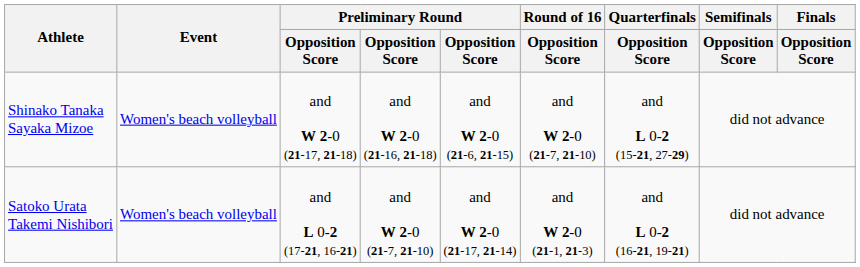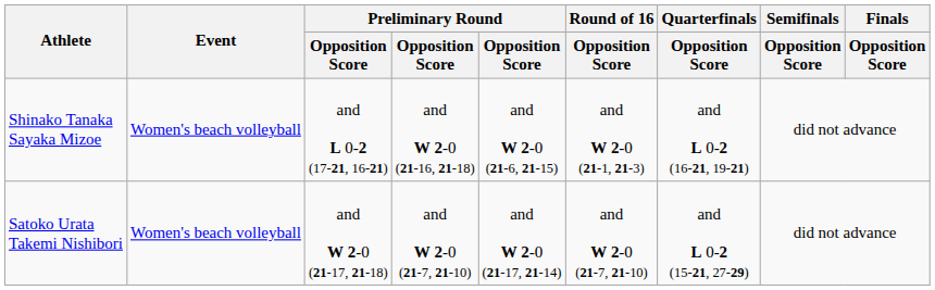 <table class="wikitable" border="1" style="font-size:90%">
 <tr>
 <th rowspan=2>Athlete</th>
 <th rowspan=2>Event</th>
 <th colspan=3>Preliminary Round</th>
 <th>Round of 16</th>
 <th>Quarterfinals</th>
 <th>Semifinals</th>
 <th>Finals</th>
 </tr>
 <tr>
 <th>Opposition<br>Score</th>
 <th>Opposition<br>Score</th>
 <th>Opposition<br>Score</th>
 <th>Opposition<br>Score</th>
 <th>Opposition<br>Score</th>
 <th>Opposition<br>Score</th>
 <th>Opposition<br>Score</th>
 </tr>
 <tr>
 <td><a href='#'>Shinako Tanaka</a> <br> <a href='#'>Sayaka Mizoe</a></td>
 <td><a href='#'>Women's beach volleyball</a></td>
-<td align=center><br>and<br><br><strong>W</strong> <strong>2</strong>-0<br><small>(<strong>21</strong>-17, <strong>21</strong>-18)</small></td>
+<td align=center><br>and<br><br><strong>L</strong> 0-<strong>2</strong><br><small>(17-<strong>21</strong>, 16-<strong>21</strong>)</small></td>
 <td align=center><br>and<br><br><strong>W</strong> <strong>2</strong>-0<br><small>(<strong>21</strong>-16, <strong>21</strong>-18)</small></td>
 <td align=center><br>and<br><br><strong>W</strong> <strong>2</strong>-0<br><small>(<strong>21</strong>-6, <strong>21</strong>-15)</small></td>
-<td align=center><br>and<br><br><strong>W</strong> <strong>2</strong>-0<br><small>(<strong>21</strong>-7, <strong>21</strong>-10)</small></td>
-<td align=center><br>and<br><br><strong>L</strong> 0-<strong>2</strong><br><small>(15-<strong>21</strong>, 27-<strong>29</strong>)</small></td>
+<td align=center><br>and<br><br><strong>W</strong> <strong>2</strong>-0<br><small>(<strong>21</strong>-1, <strong>21</strong>-3)</small></td>
+<td align=center><br>and<br><br><strong>L</strong> 0-<strong>2</strong><br><small>(16-<strong>21</strong>, 19-<strong>21</strong>)</small></td>
 <td align=center colspan="7">did not advance</td>
 </tr>
 <tr>
 <td><a href='#'>Satoko Urata</a> <br> <a href='#'>Takemi Nishibori</a></td>
 <td><a href='#'>Women's beach volleyball</a></td>
-<td align=center><br>and<br><br><strong>L</strong> 0-<strong>2</strong><br><small>(17-<strong>21</strong>, 16-<strong>21</strong>)</small></td>
+<td align=center><br>and<br><br><strong>W</strong> <strong>2</strong>-0<br><small>(<strong>21</strong>-17, <strong>21</strong>-18)</small></td>
 <td align=center><br>and<br><br><strong>W</strong> <strong>2</strong>-0<br><small>(<strong>21</strong>-7, <strong>21</strong>-10)</small></td>
 <td align=center><br>and<br><br><strong>W</strong> <strong>2</strong>-0<br><small>(<strong>21</strong>-17, <strong>21</strong>-14)</small></td>
-<td align=center><br>and<br><br><strong>W</strong> <strong>2</strong>-0<br><small>(<strong>21</strong>-1, <strong>21</strong>-3)</small></td>
-<td align=center><br>and<br><br><strong>L</strong> 0-<strong>2</strong><br><small>(16-<strong>21</strong>, 19-<strong>21</strong>)</small></td>
+<td align=center><br>and<br><br><strong>W</strong> <strong>2</strong>-0<br><small>(<strong>21</strong>-7, <strong>21</strong>-10)</small></td>
+<td align=center><br>and<br><br><strong>L</strong> 0-<strong>2</strong><br><small>(15-<strong>21</strong>, 27-<strong>29</strong>)</small></td>
 <td align=center colspan="7">did not advance</td>
 </tr>
 </table>
